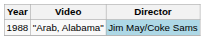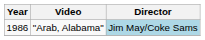 <table class="wikitable">
 <tr>
 <th>Year</th>
 <th>Video</th>
 <th>Director</th>
 </tr>
 <tr>
-<td>1988</td>
+<td>1986</td>
 <td>"Arab, Alabama"</td>
 <td style="background: lightblue;">Jim May/Coke Sams</td>
 </tr>
 <tr>
 </tr>
 </table>
